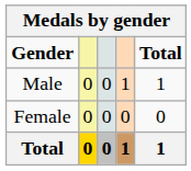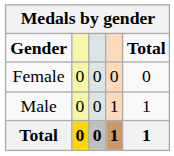 <table class="wikitable" style="font-size:85%; float:right">
 <tr style="background:#efefef;">
 <th colspan=5>Medals by gender</th>
 </tr>
 <tr align=center>
 <td><strong>Gender</strong></td>
 <td style="background:#f7f6a8;"></td>
 <td style="background:#dce5e5;"></td>
 <td style="background:#ffdab9;"></td>
 <td><strong>Total</strong></td>
 </tr>
 <tr align=center>
+<td>Female</td>
+<td style="background:#F7F6A8;">0</td>
+<td style="background:#DCE5E5;">0</td>
+<td style="background:#FFDAB9;">0</td>
+<td>0</td>
+</tr>
+<tr align=center>
 <td>Male</td>
 <td style="background:#F7F6A8;">0</td>
 <td style="background:#DCE5E5;">0</td>
 <td style="background:#FFDAB9;">1</td>
 <td>1</td>
-</tr>
-<tr align=center>
-<td>Female</td>
-<td style="background:#F7F6A8;">0</td>
-<td style="background:#DCE5E5;">0</td>
-<td style="background:#FFDAB9;">0</td>
-<td>0</td>
 </tr>
 <tr align=center>
 <th>Total</th>
 <th style="background:gold;">0</th>
 <th style="background:silver;">0</th>
 <th style="background:#c96;">1</th>
 <th>1</th>
 </tr>
 </table>
